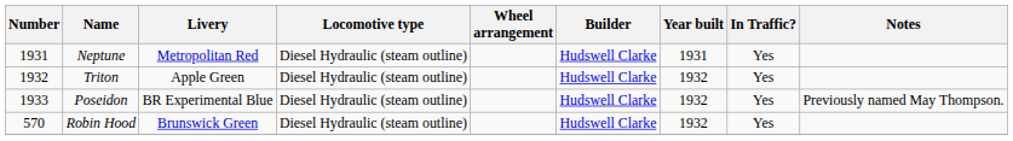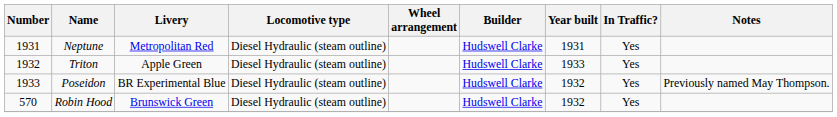 <table class="wikitable">
 <tr>
 <th>Number</th>
 <th>Name</th>
 <th>Livery</th>
 <th>Locomotive type</th>
 <th>Wheel <br>arrangement</th>
 <th>Builder</th>
 <th>Year built</th>
 <th>In Traffic?</th>
 <th>Notes</th>
 </tr>
 <tr>
 <td align="center">1931</td>
 <td align="center"><em>Neptune</em></td>
 <td align="center"><a href='#'>Metropolitan Red</a></td>
 <td align="center">Diesel Hydraulic (steam outline)</td>
 <td align="center"></td>
 <td align="center"><a href='#'>Hudswell Clarke</a></td>
 <td align="center">1931</td>
 <td align="center">Yes</td>
 <td align="center"></td>
 </tr>
 <tr>
 <td align="center">1932</td>
 <td align="center"><em>Triton</em></td>
 <td align="center">Apple Green</td>
 <td align="center">Diesel Hydraulic (steam outline)</td>
 <td align="center"></td>
 <td align="center"><a href='#'>Hudswell Clarke</a></td>
-<td align="center">1932</td>
+<td align="center">1933</td>
 <td align="center">Yes</td>
 <td align="center"></td>
 </tr>
 <tr>
 <td align="center">1933</td>
 <td align="center"><em>Poseidon</em></td>
 <td align="center">BR Experimental Blue</td>
 <td align="center">Diesel Hydraulic (steam outline)</td>
 <td align="center"></td>
 <td align="center"><a href='#'>Hudswell Clarke</a></td>
 <td align="center">1932</td>
 <td align="center">Yes</td>
 <td align="center">Previously named May Thompson.</td>
 </tr>
 <tr>
 <td align="center">570</td>
 <td align="center"><em>Robin Hood</em></td>
 <td align="center"><a href='#'>Brunswick Green</a></td>
 <td align="center">Diesel Hydraulic (steam outline)</td>
 <td align="center"></td>
 <td align="center"><a href='#'>Hudswell Clarke</a></td>
 <td align="center">1932</td>
 <td align="center">Yes</td>
 <td align="center"></td>
 </tr>
 <tr>
 </tr>
 </table>
